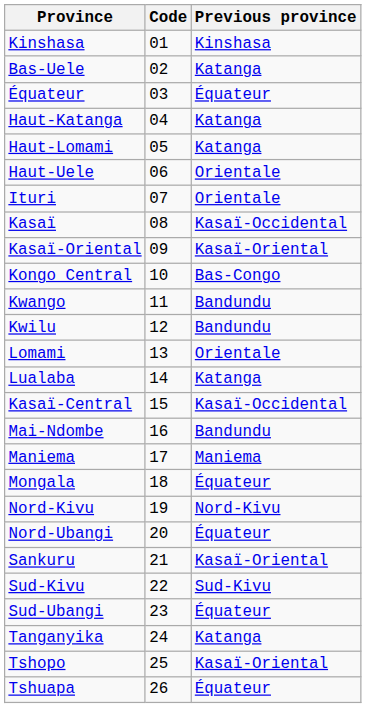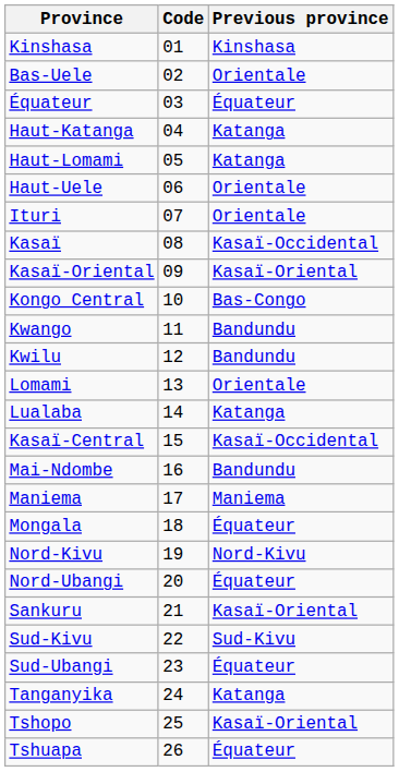 <table class="wikitable sortable">
 <tr>
 <th>Province</th>
 <th>Code</th>
 <th>Previous province</th>
 </tr>
 <tr>
 <td><a href='#'>Kinshasa</a></td>
 <td>01</td>
 <td><a href='#'>Kinshasa</a></td>
 </tr>
 <tr>
 <td><a href='#'>Bas-Uele</a></td>
 <td>02</td>
-<td><a href='#'>Katanga</a></td>
+<td><a href='#'>Orientale</a></td>
 </tr>
 <tr>
 <td><a href='#'>Équateur</a></td>
 <td>03</td>
 <td><a href='#'>Équateur</a></td>
 </tr>
 <tr>
 <td><a href='#'>Haut-Katanga</a></td>
 <td>04</td>
 <td><a href='#'>Katanga</a></td>
 </tr>
 <tr>
 <td><a href='#'>Haut-Lomami</a></td>
 <td>05</td>
 <td><a href='#'>Katanga</a></td>
 </tr>
 <tr>
 <td><a href='#'>Haut-Uele</a></td>
 <td>06</td>
 <td><a href='#'>Orientale</a></td>
 </tr>
 <tr>
 <td><a href='#'>Ituri</a></td>
 <td>07</td>
 <td><a href='#'>Orientale</a></td>
 </tr>
 <tr>
 <td><a href='#'>Kasaï</a></td>
 <td>08</td>
 <td><a href='#'>Kasaï-Occidental</a></td>
 </tr>
 <tr>
 <td><a href='#'>Kasaï-Oriental</a></td>
 <td>09</td>
 <td><a href='#'>Kasaï-Oriental</a></td>
 </tr>
 <tr>
 <td><a href='#'>Kongo Central</a></td>
 <td>10</td>
 <td><a href='#'>Bas-Congo</a></td>
 </tr>
 <tr>
 <td><a href='#'>Kwango</a></td>
 <td>11</td>
 <td><a href='#'>Bandundu</a></td>
 </tr>
 <tr>
 <td><a href='#'>Kwilu</a></td>
 <td>12</td>
 <td><a href='#'>Bandundu</a></td>
 </tr>
 <tr>
 <td><a href='#'>Lomami</a></td>
 <td>13</td>
 <td><a href='#'>Orientale</a></td>
 </tr>
 <tr>
 <td><a href='#'>Lualaba</a></td>
 <td>14</td>
 <td><a href='#'>Katanga</a></td>
 </tr>
 <tr>
 <td><a href='#'>Kasaï-Central</a></td>
 <td>15</td>
 <td><a href='#'>Kasaï-Occidental</a></td>
 </tr>
 <tr>
 <td><a href='#'>Mai-Ndombe</a></td>
 <td>16</td>
 <td><a href='#'>Bandundu</a></td>
 </tr>
 <tr>
 <td><a href='#'>Maniema</a></td>
 <td>17</td>
 <td><a href='#'>Maniema</a></td>
 </tr>
 <tr>
 <td><a href='#'>Mongala</a></td>
 <td>18</td>
 <td><a href='#'>Équateur</a></td>
 </tr>
 <tr>
 <td><a href='#'>Nord-Kivu</a></td>
 <td>19</td>
 <td><a href='#'>Nord-Kivu</a></td>
 </tr>
 <tr>
 <td><a href='#'>Nord-Ubangi</a></td>
 <td>20</td>
 <td><a href='#'>Équateur</a></td>
 </tr>
 <tr>
 <td><a href='#'>Sankuru</a></td>
 <td>21</td>
 <td><a href='#'>Kasaï-Oriental</a></td>
 </tr>
 <tr>
 <td><a href='#'>Sud-Kivu</a></td>
 <td>22</td>
 <td><a href='#'>Sud-Kivu</a></td>
 </tr>
 <tr>
 <td><a href='#'>Sud-Ubangi</a></td>
 <td>23</td>
 <td><a href='#'>Équateur</a></td>
 </tr>
 <tr>
 <td><a href='#'>Tanganyika</a></td>
 <td>24</td>
 <td><a href='#'>Katanga</a></td>
 </tr>
 <tr>
 <td><a href='#'>Tshopo</a></td>
 <td>25</td>
 <td><a href='#'>Kasaï-Oriental</a></td>
 </tr>
 <tr>
 <td><a href='#'>Tshuapa</a></td>
 <td>26</td>
 <td><a href='#'>Équateur</a></td>
 </tr>
 </table>
